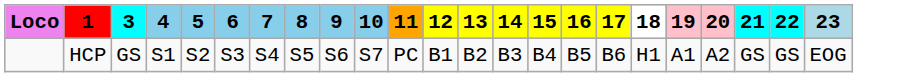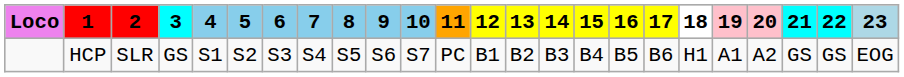 <table class="wikitable plainrowheaders unsortable" style="text-align:center">
 <tr>
 <th scope="col" rowspan="1" style="background:violet;">Loco</th>
 <th scope="col" rowspan="1" style="background:red;">1</th>
+<th scope="col" rowspan="1" style="background:red;">2</th>
 <th scope="col" rowspan="1" style="background:cyan;">3</th>
 <th scope="col" rowspan="1" style="background:skyblue;">4</th>
 <th scope="col" rowspan="1" style="background:skyblue;">5</th>
 <th scope="col" rowspan="1" style="background:skyblue;">6</th>
 <th scope="col" rowspan="1" style="background:skyblue;">7</th>
 <th scope="col" rowspan="1" style="background:skyblue;">8</th>
 <th scope="col" rowspan="1" style="background:skyblue;">9</th>
 <th scope="col" rowspan="1" style="background:skyblue;">10</th>
 <th scope="col" rowspan="1" style="background:orange;">11</th>
 <th scope="col" rowspan="1" style="background:yellow;">12</th>
 <th scope="col" rowspan="1" style="background:yellow;">13</th>
 <th scope="col" rowspan="1" style="background:yellow;">14</th>
 <th rowspan="1" scope="col" style="background:yellow;">15</th>
 <th rowspan="1" scope="col" style="background:yellow;">16</th>
 <th rowspan="1" scope="col" style="background:yellow;">17</th>
 <th rowspan="1" scope="col" style="background:white;">18</th>
 <th rowspan="1" scope="col" style="background:pink;">19</th>
 <th rowspan="1" scope="col" style="background:pink;">20</th>
 <th scope="col" rowspan="1" style="background:cyan;">21</th>
 <th scope="col" rowspan="1" style="background:cyan;">22</th>
 <th scope="col" rowspan="1" style="background:lightblue;">23</th>
 </tr>
 <tr>
 <td></td>
 <td>HCP</td>
+<td>SLR</td>
 <td>GS</td>
 <td>S1</td>
 <td>S2</td>
 <td>S3</td>
 <td>S4</td>
 <td>S5</td>
 <td>S6</td>
 <td>S7</td>
 <td>PC</td>
 <td>B1</td>
 <td>B2</td>
 <td>B3</td>
 <td>B4</td>
 <td>B5</td>
 <td>B6</td>
 <td>H1</td>
 <td>A1</td>
 <td>A2</td>
 <td>GS</td>
 <td>GS</td>
 <td>EOG</td>
 </tr>
 </table>
